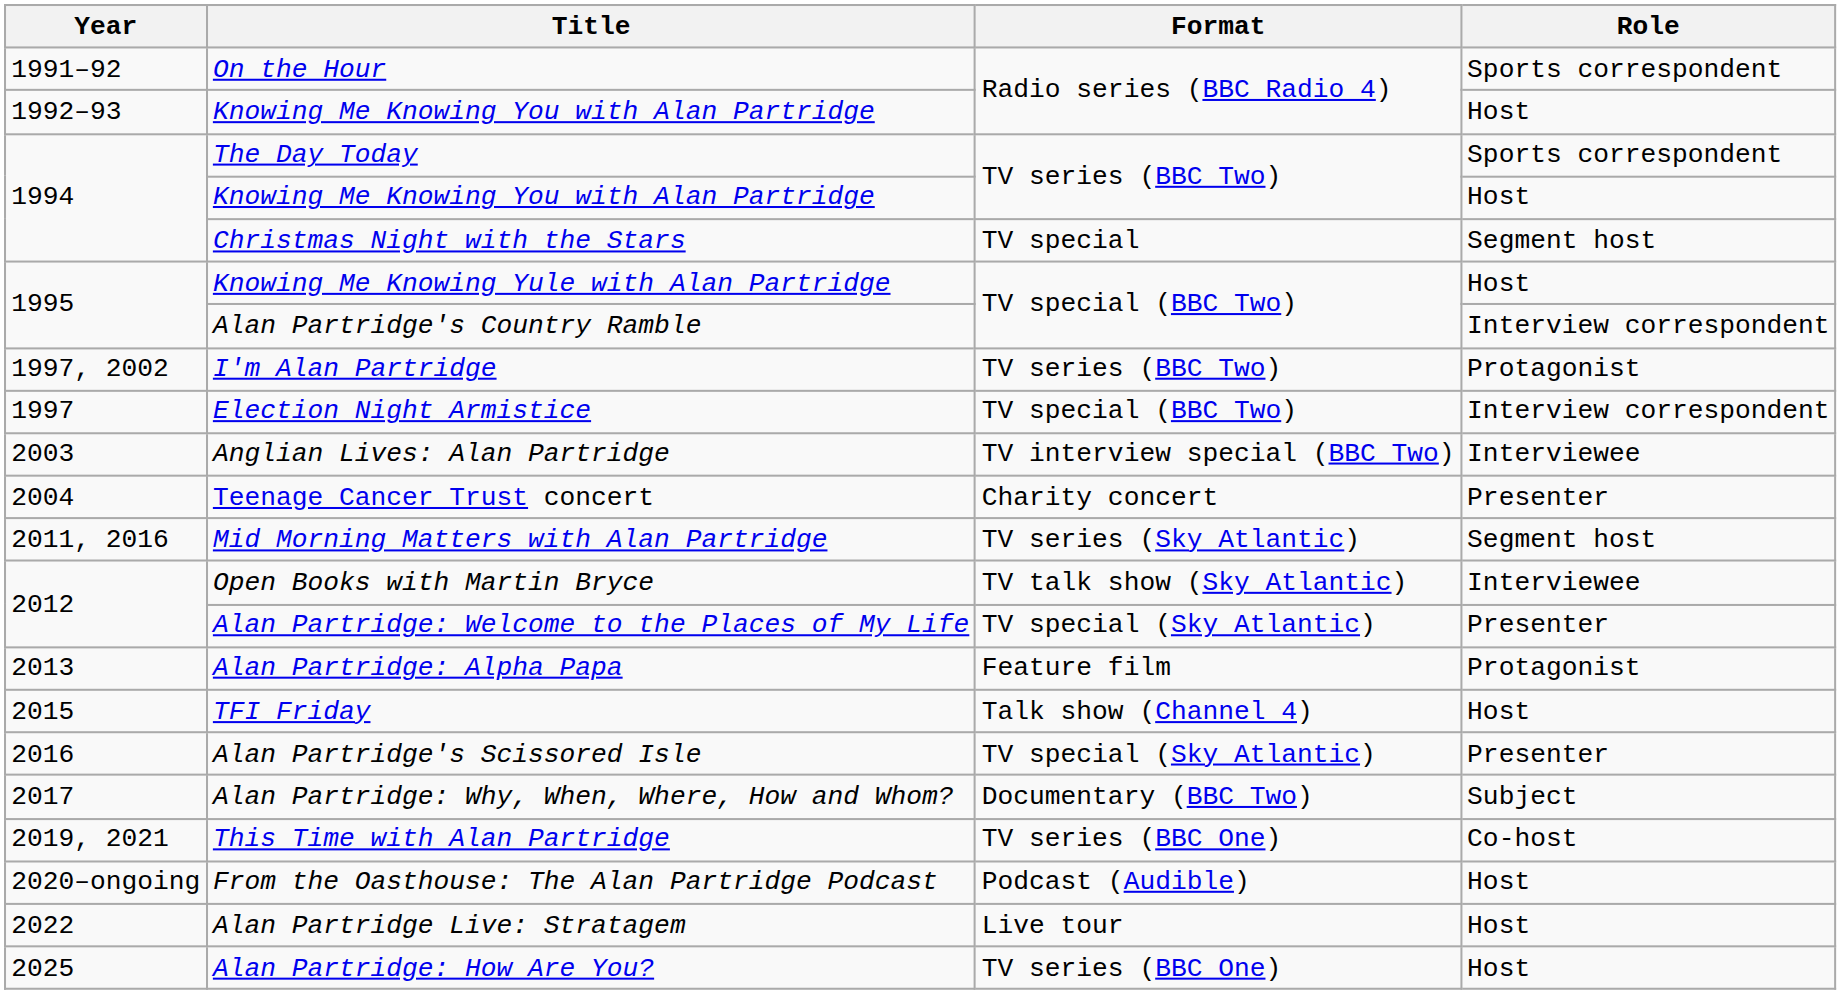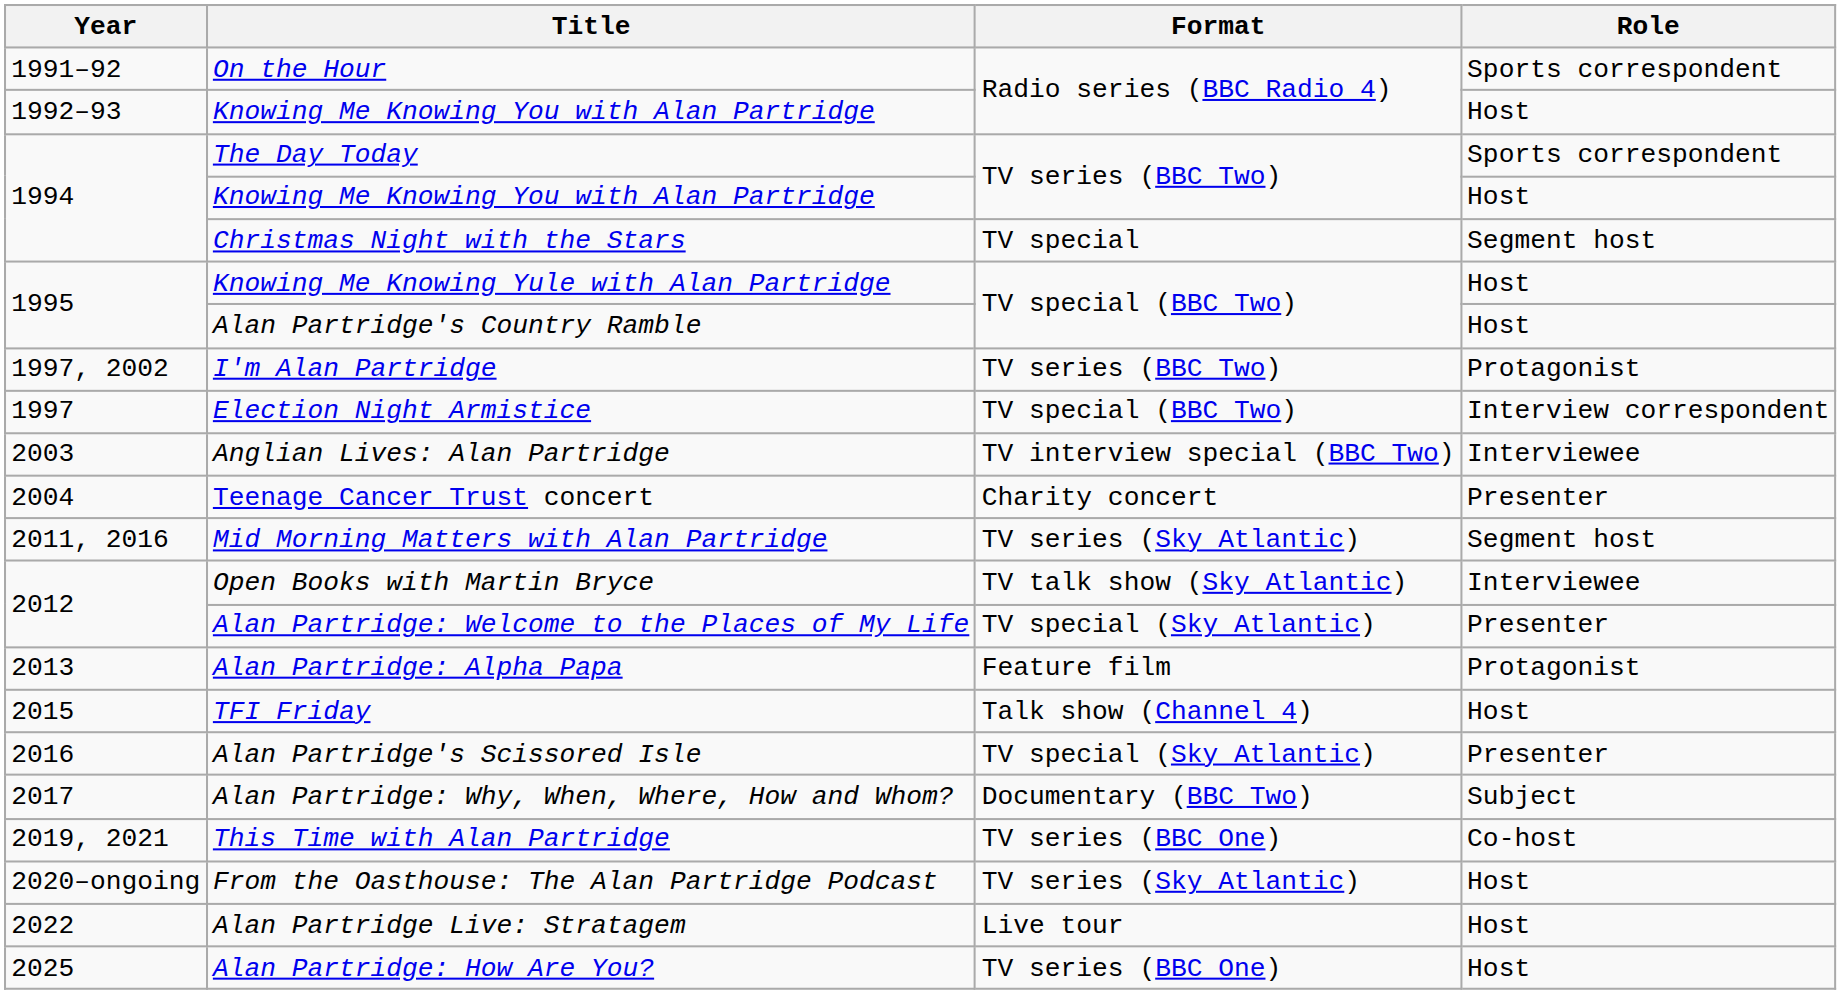 <table class="wikitable mw-collapsible">
 <tr>
 <th>Year</th>
 <th>Title</th>
 <th>Format</th>
 <th>Role</th>
 </tr>
 <tr>
 <td>1991–92</td>
 <td><em><a href='#'>On the Hour</a></em></td>
 <td rowspan="2">Radio series (<a href='#'>BBC Radio 4</a>)</td>
 <td>Sports correspondent</td>
 </tr>
 <tr>
 <td>1992–93</td>
 <td><em><a href='#'>Knowing Me Knowing You with Alan Partridge</a></em></td>
 <td>Host</td>
 </tr>
 <tr>
 <td rowspan="3">1994</td>
 <td><em><a href='#'>The Day Today</a></em></td>
 <td rowspan="2">TV series (<a href='#'>BBC Two</a>)</td>
 <td>Sports correspondent</td>
 </tr>
 <tr>
 <td><em><a href='#'>Knowing Me Knowing You with Alan Partridge</a></em></td>
 <td>Host</td>
 </tr>
 <tr>
 <td><em><a href='#'>Christmas Night with the Stars</a></em></td>
 <td>TV special</td>
 <td>Segment host</td>
 </tr>
 <tr>
 <td rowspan="2">1995</td>
 <td><em><a href='#'>Knowing Me Knowing Yule with Alan Partridge</a></em></td>
 <td rowspan="2">TV special (<a href='#'>BBC Two</a>)</td>
 <td>Host</td>
 </tr>
 <tr>
 <td><em>Alan Partridge's Country Ramble</em></td>
-<td>Interview correspondent</td>
+<td>Host</td>
 </tr>
 <tr>
 <td>1997, 2002</td>
 <td><em><a href='#'>I'm Alan Partridge</a></em></td>
 <td>TV series (<a href='#'>BBC Two</a>)</td>
 <td>Protagonist</td>
 </tr>
 <tr>
 <td>1997</td>
 <td><em><a href='#'>Election Night Armistice</a></em></td>
 <td>TV special (<a href='#'>BBC Two</a>)</td>
 <td>Interview correspondent</td>
 </tr>
 <tr>
 <td>2003</td>
 <td><em>Anglian Lives: Alan Partridge</em></td>
 <td>TV interview special (<a href='#'>BBC Two</a>)</td>
 <td>Interviewee</td>
 </tr>
 <tr>
 <td>2004</td>
 <td><a href='#'>Teenage Cancer Trust</a> concert</td>
 <td>Charity concert</td>
 <td>Presenter</td>
 </tr>
 <tr>
 <td>2011, 2016</td>
 <td><em><a href='#'>Mid Morning Matters with Alan Partridge</a></em></td>
 <td>TV series (<a href='#'>Sky Atlantic</a>)</td>
 <td>Segment host</td>
 </tr>
 <tr>
 <td rowspan="2">2012</td>
 <td><em>Open Books with Martin Bryce</em></td>
 <td>TV talk show (<a href='#'>Sky Atlantic</a>)</td>
 <td>Interviewee</td>
 </tr>
 <tr>
 <td><em><a href='#'>Alan Partridge: Welcome to the Places of My Life</a></em></td>
 <td>TV special (<a href='#'>Sky Atlantic</a>)</td>
 <td>Presenter</td>
 </tr>
 <tr>
 <td>2013</td>
 <td><em><a href='#'>Alan Partridge: Alpha Papa</a></em></td>
 <td>Feature film</td>
 <td>Protagonist</td>
 </tr>
 <tr>
 <td>2015</td>
 <td><em><a href='#'>TFI Friday</a></em></td>
 <td>Talk show (<a href='#'>Channel 4</a>)</td>
 <td>Host</td>
 </tr>
 <tr>
 <td>2016</td>
 <td><em>Alan Partridge's Scissored Isle</em></td>
 <td>TV special (<a href='#'>Sky Atlantic</a>)</td>
 <td>Presenter</td>
 </tr>
 <tr>
 <td>2017</td>
 <td><em>Alan Partridge: Why, When, Where, How and Whom?</em></td>
 <td>Documentary (<a href='#'>BBC Two</a>)</td>
 <td>Subject</td>
 </tr>
 <tr>
 <td>2019, 2021</td>
 <td><em><a href='#'>This Time with Alan Partridge</a></em></td>
 <td>TV series (<a href='#'>BBC One</a>)</td>
 <td>Co-host</td>
 </tr>
 <tr>
 <td>2020–ongoing</td>
 <td><em>From the Oasthouse: The Alan Partridge Podcast</em></td>
-<td>Podcast (<a href='#'>Audible</a>)</td>
+<td>TV series (<a href='#'>Sky Atlantic</a>)</td>
 <td>Host</td>
 </tr>
 <tr>
 <td>2022</td>
 <td><em>Alan Partridge Live: Stratagem</em></td>
 <td>Live tour</td>
 <td>Host</td>
 </tr>
 <tr>
 <td>2025</td>
 <td><em><a href='#'>Alan Partridge: How Are You?</a></em></td>
 <td>TV series (<a href='#'>BBC One</a>)</td>
 <td>Host</td>
 </tr>
 </table>
